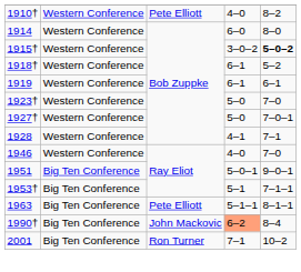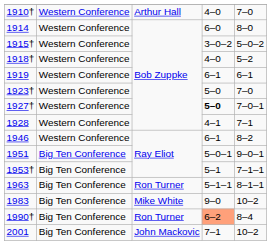 <table class="wikitable">
 <tr>
 </tr>
 <tr>
 <td><a href='#'>1910</a>†</td>
 <td><a href='#'>Western Conference</a></td>
-<td><a href='#'>Pete Elliott</a></td>
+<td><a href='#'>Arthur Hall</a></td>
 <td>4–0</td>
-<td>8–2</td>
+<td>7–0</td>
 </tr>
 <tr>
 <td><a href='#'>1914</a></td>
 <td>Western Conference</td>
 <td rowspan="7"><a href='#'>Bob Zuppke</a></td>
 <td>6–0</td>
 <td>8–0</td>
 </tr>
 <tr>
 <td><a href='#'>1915</a>†</td>
 <td>Western Conference</td>
 <td>3–0–2</td>
-<td><strong>5–0–2</strong></td>
+<td>5–0–2</td>
 </tr>
 <tr>
 <td><a href='#'>1918</a>†</td>
 <td>Western Conference</td>
-<td>6–1</td>
+<td>4–0</td>
 <td>5–2</td>
 </tr>
 <tr>
 <td><a href='#'>1919</a></td>
 <td>Western Conference</td>
 <td>6–1</td>
 <td>6–1</td>
 </tr>
 <tr>
 <td><a href='#'>1923</a>†</td>
 <td>Western Conference</td>
 <td>5–0</td>
 <td>7–0</td>
 </tr>
 <tr>
 <td><a href='#'>1927</a>†</td>
 <td>Western Conference</td>
-<td>5–0</td>
+<td><strong>5–0</strong></td>
 <td>7–0–1</td>
 </tr>
 <tr>
 <td><a href='#'>1928</a></td>
 <td>Western Conference</td>
 <td>4–1</td>
 <td>7–1</td>
 </tr>
 <tr>
 <td><a href='#'>1946</a></td>
 <td>Western Conference</td>
 <td rowspan="3"><a href='#'>Ray Eliot</a></td>
-<td>4–0</td>
-<td>7–0</td>
+<td>6–1</td>
+<td>8–2</td>
 </tr>
 <tr>
 <td><a href='#'>1951</a></td>
 <td><a href='#'>Big Ten Conference</a></td>
 <td>5–0–1</td>
 <td>9–0–1</td>
 </tr>
 <tr>
 <td><a href='#'>1953</a>†</td>
 <td>Big Ten Conference</td>
 <td>5–1</td>
 <td>7–1–1</td>
 </tr>
 <tr>
 <td><a href='#'>1963</a></td>
 <td>Big Ten Conference</td>
-<td><a href='#'>Pete Elliott</a></td>
+<td><a href='#'>Ron Turner</a></td>
 <td>5–1–1</td>
 <td>8–1–1</td>
 </tr>
 <tr>
+<td><a href='#'>1983</a></td>
+<td>Big Ten Conference</td>
+<td><a href='#'>Mike White</a></td>
+<td>9–0</td>
+<td>10–2</td>
+</tr>
+<tr>
 <td><a href='#'>1990</a>†</td>
 <td>Big Ten Conference</td>
-<td><a href='#'>John Mackovic</a></td>
+<td><a href='#'>Ron Turner</a></td>
 <td style="background: lightsalmon;">6–2</td>
 <td>8–4</td>
 </tr>
 <tr>
 <td><a href='#'>2001</a></td>
 <td>Big Ten Conference</td>
-<td><a href='#'>Ron Turner</a></td>
+<td><a href='#'>John Mackovic</a></td>
 <td>7–1</td>
 <td>10–2</td>
 </tr>
 </table>
